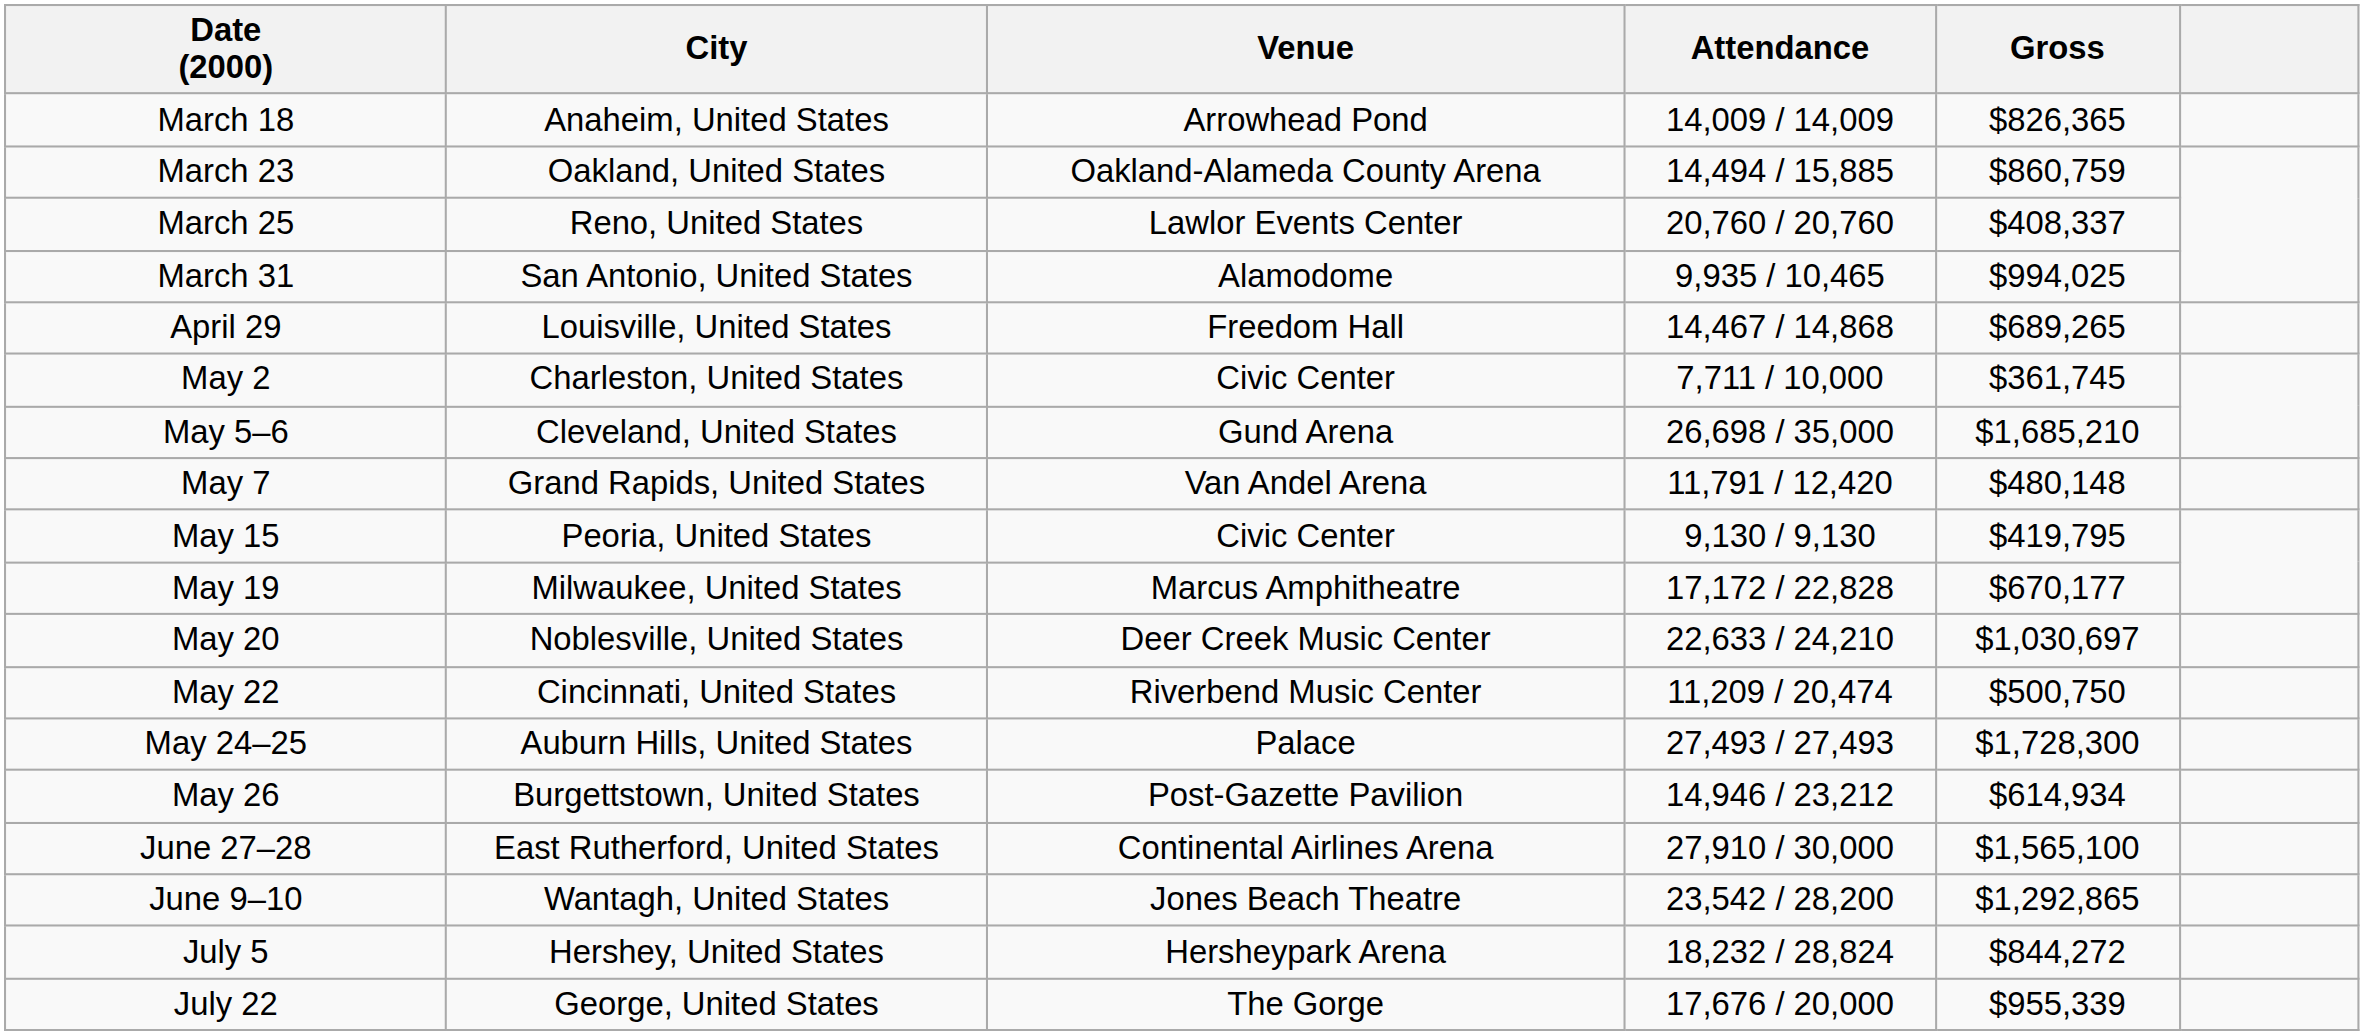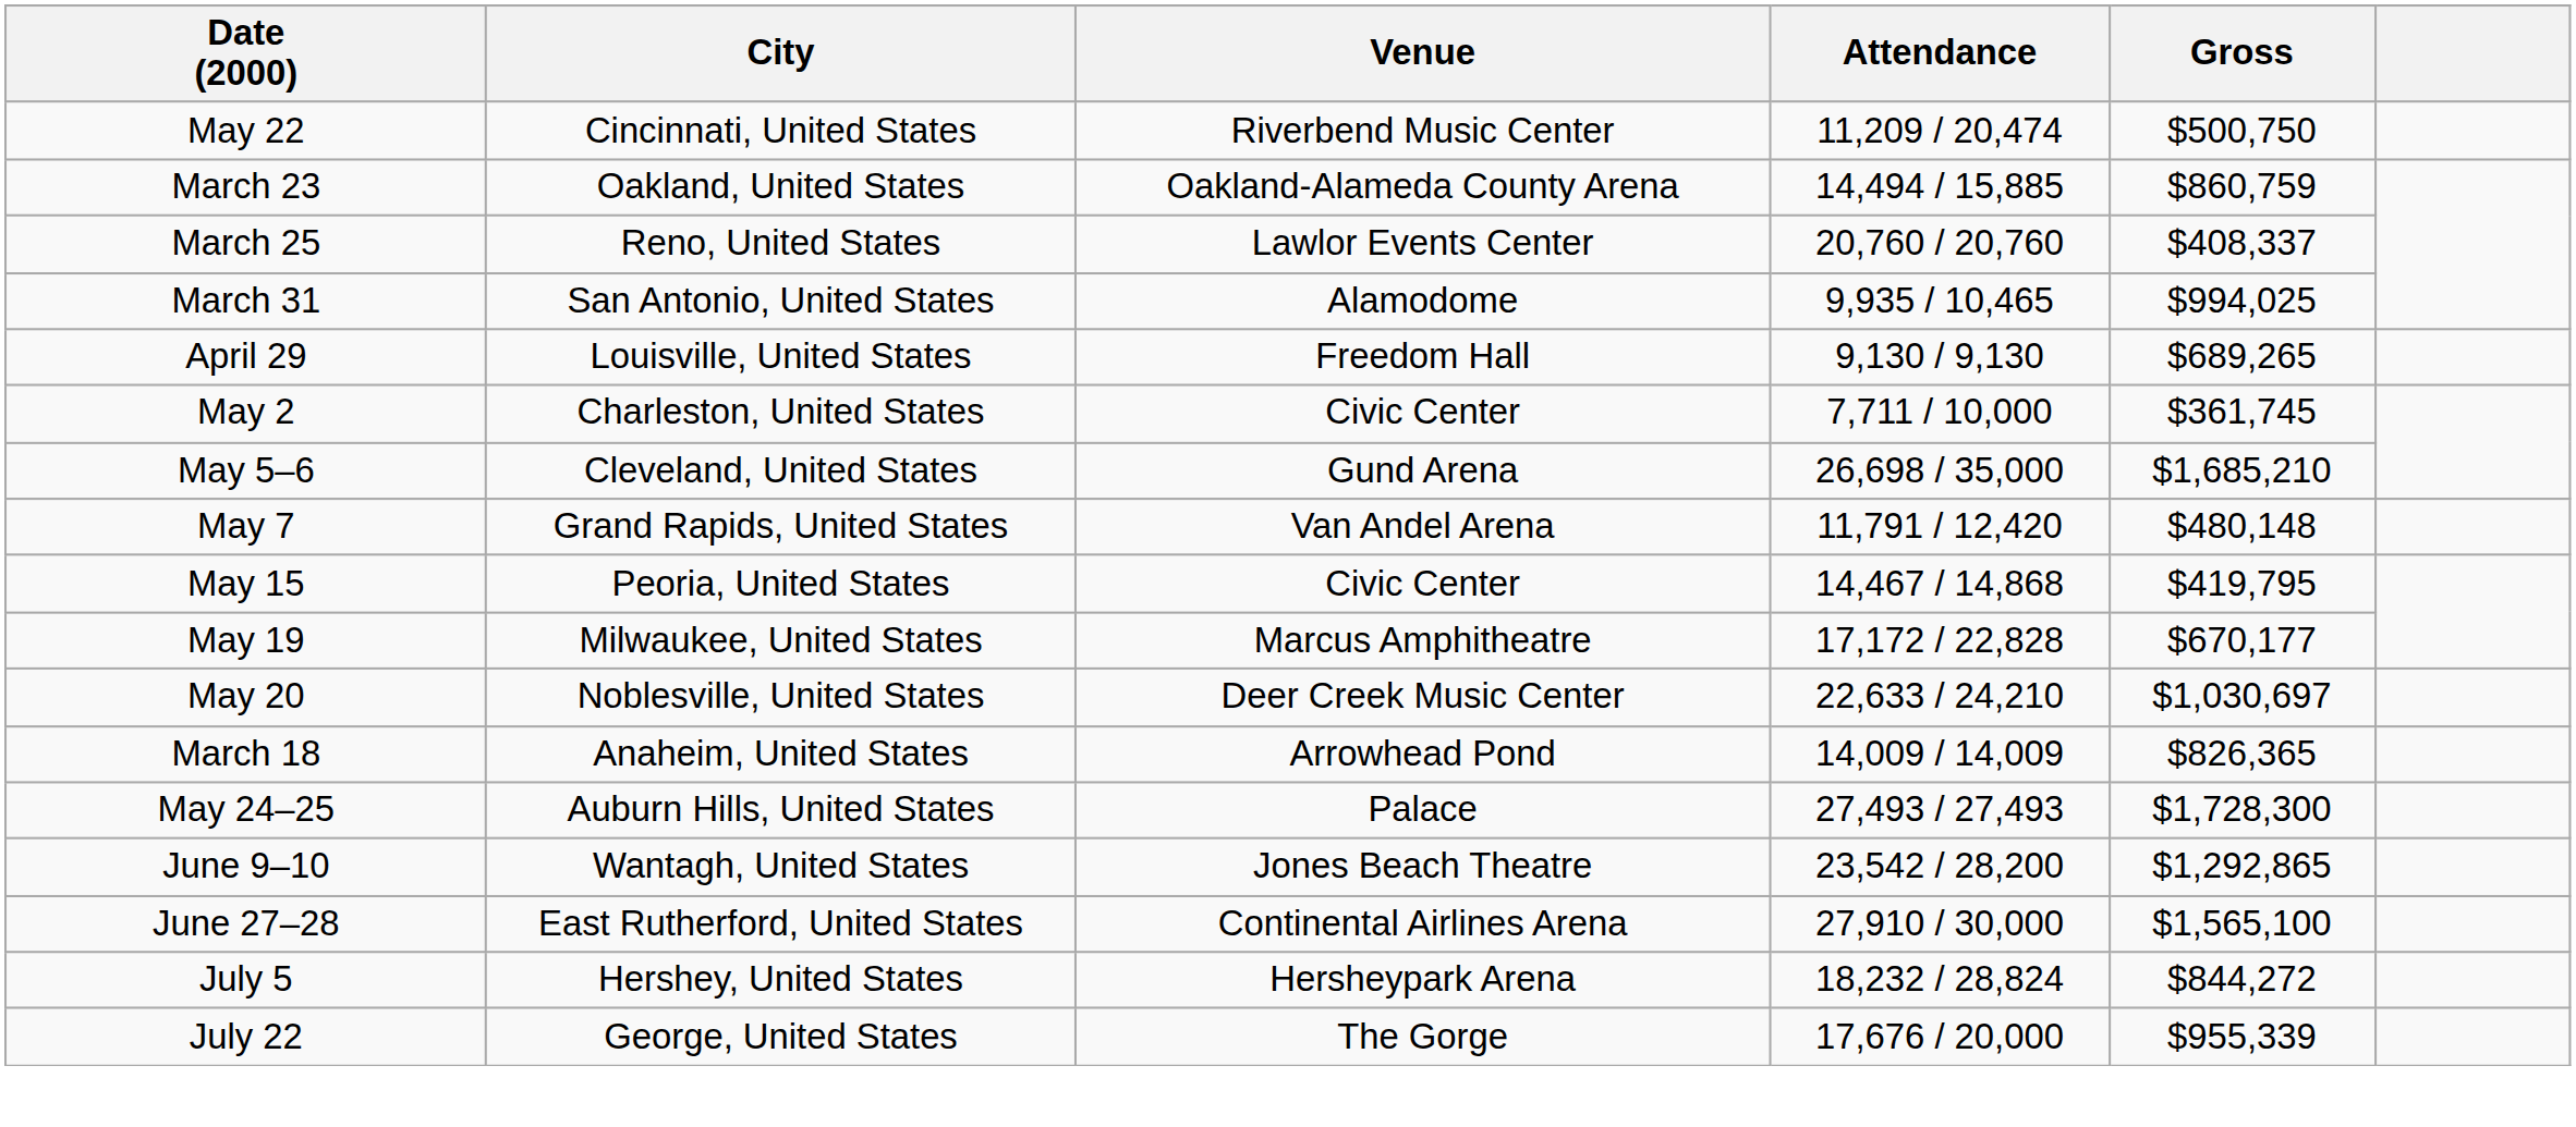 <table class="wikitable plainrowheaders" style="text-align:center;">
 <tr>
 <th scope="col" style="width:13em;">Date<br>(2000)</th>
 <th scope="col" style="width:16em;">City</th>
 <th scope="col" style="width:19em;">Venue</th>
 <th scope="col" style="width:9em;">Attendance</th>
 <th scope="col" style="width:7em;">Gross</th>
 <th scope="col" style="width:5em;" class="unsortable"></th>
 </tr>
 <tr>
-<td>March 18</td>
-<td>Anaheim, United States</td>
-<td>Arrowhead Pond</td>
-<td>14,009 / 14,009</td>
-<td>$826,365</td>
+<td>May 22</td>
+<td>Cincinnati, United States</td>
+<td>Riverbend Music Center</td>
+<td>11,209 / 20,474</td>
+<td>$500,750</td>
 <td></td>
 </tr>
 <tr>
 <td>March 23</td>
 <td>Oakland, United States</td>
 <td>Oakland-Alameda County Arena</td>
 <td>14,494 / 15,885</td>
 <td>$860,759</td>
 <td rowspan="3"></td>
 </tr>
 <tr>
 <td>March 25</td>
 <td>Reno, United States</td>
 <td>Lawlor Events Center</td>
 <td>20,760 / 20,760</td>
 <td>$408,337</td>
 </tr>
 <tr>
 <td>March 31</td>
 <td>San Antonio, United States</td>
 <td>Alamodome</td>
 <td>9,935 / 10,465</td>
 <td>$994,025</td>
 </tr>
 <tr>
 <td>April 29</td>
 <td>Louisville, United States</td>
 <td>Freedom Hall</td>
-<td>14,467 / 14,868</td>
+<td>9,130 / 9,130</td>
 <td>$689,265</td>
 <td></td>
 </tr>
 <tr>
 <td>May 2</td>
 <td>Charleston, United States</td>
 <td>Civic Center</td>
 <td>7,711 / 10,000</td>
 <td>$361,745</td>
 <td rowspan="2"></td>
 </tr>
 <tr>
 <td>May 5–6</td>
 <td>Cleveland, United States</td>
 <td>Gund Arena</td>
 <td>26,698 / 35,000</td>
 <td>$1,685,210</td>
 </tr>
 <tr>
 <td>May 7</td>
 <td>Grand Rapids, United States</td>
 <td>Van Andel Arena</td>
 <td>11,791 / 12,420</td>
 <td>$480,148</td>
 <td></td>
 </tr>
 <tr>
 <td>May 15</td>
 <td>Peoria, United States</td>
 <td>Civic Center</td>
-<td>9,130 / 9,130</td>
+<td>14,467 / 14,868</td>
 <td>$419,795</td>
 <td rowspan="2"></td>
 </tr>
 <tr>
 <td>May 19</td>
 <td>Milwaukee, United States</td>
 <td>Marcus Amphitheatre</td>
 <td>17,172 / 22,828</td>
 <td>$670,177</td>
 </tr>
 <tr>
 <td>May 20</td>
 <td>Noblesville, United States</td>
 <td>Deer Creek Music Center</td>
 <td>22,633 / 24,210</td>
 <td>$1,030,697</td>
 <td></td>
 </tr>
 <tr>
-<td>May 22</td>
-<td>Cincinnati, United States</td>
-<td>Riverbend Music Center</td>
-<td>11,209 / 20,474</td>
-<td>$500,750</td>
+<td>March 18</td>
+<td>Anaheim, United States</td>
+<td>Arrowhead Pond</td>
+<td>14,009 / 14,009</td>
+<td>$826,365</td>
 <td></td>
 </tr>
 <tr>
 <td>May 24–25</td>
 <td>Auburn Hills, United States</td>
 <td>Palace</td>
 <td>27,493 / 27,493</td>
 <td>$1,728,300</td>
 <td></td>
 </tr>
 <tr>
-<td>May 26</td>
-<td>Burgettstown, United States</td>
-<td>Post-Gazette Pavilion</td>
-<td>14,946 / 23,212</td>
-<td>$614,934</td>
+<td>June 9–10</td>
+<td>Wantagh, United States</td>
+<td>Jones Beach Theatre</td>
+<td>23,542 / 28,200</td>
+<td>$1,292,865</td>
 <td></td>
 </tr>
 <tr>
 <td>June 27–28</td>
 <td>East Rutherford, United States</td>
 <td>Continental Airlines Arena</td>
 <td>27,910 / 30,000</td>
 <td>$1,565,100</td>
-<td></td>
-</tr>
-<tr>
-<td>June 9–10</td>
-<td>Wantagh, United States</td>
-<td>Jones Beach Theatre</td>
-<td>23,542 / 28,200</td>
-<td>$1,292,865</td>
 <td></td>
 </tr>
 <tr>
 <td>July 5</td>
 <td>Hershey, United States</td>
 <td>Hersheypark Arena</td>
 <td>18,232 / 28,824</td>
 <td>$844,272</td>
 <td></td>
 </tr>
 <tr>
 <td>July 22</td>
 <td>George, United States</td>
 <td>The Gorge</td>
 <td>17,676 / 20,000</td>
 <td>$955,339</td>
 <td></td>
 </tr>
 </table>
